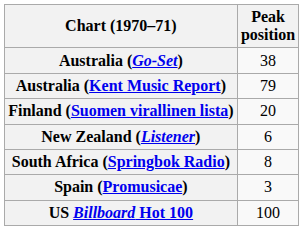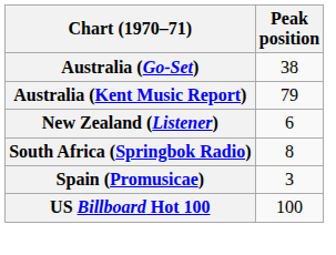 <table class="wikitable sortable plainrowheaders" style="text-align:center">
 <tr>
 <th>Chart (1970–71)</th>
 <th>Peak<br>position</th>
 </tr>
 <tr>
 <th scope="row">Australia (<em><a href='#'>Go-Set</a></em>)</th>
 <td>38</td>
 </tr>
 <tr>
 <th scope="row">Australia (<a href='#'>Kent Music Report</a>)</th>
 <td>79</td>
 </tr>
 <tr>
-</tr>
-<tr>
-<th scope="row">Finland (<a href='#'>Suomen virallinen lista</a>)</th>
-<td>20</td>
 </tr>
 <tr>
 </tr>
 <tr>
 </tr>
 <tr>
 <th scope="row">New Zealand (<em><a href='#'>Listener</a></em>)</th>
 <td>6</td>
 </tr>
 <tr>
 </tr>
 <tr>
 <th scope="row">South Africa (<a href='#'>Springbok Radio</a>)</th>
 <td>8</td>
 </tr>
 <tr>
 <th scope="row">Spain (<a href='#'>Promusicae</a>)</th>
 <td>3</td>
 </tr>
 <tr>
 </tr>
 <tr>
 </tr>
 <tr>
 <th scope="row">US <a href='#'><em>Billboard</em> Hot 100</a></th>
 <td>100</td>
 </tr>
 </table>
